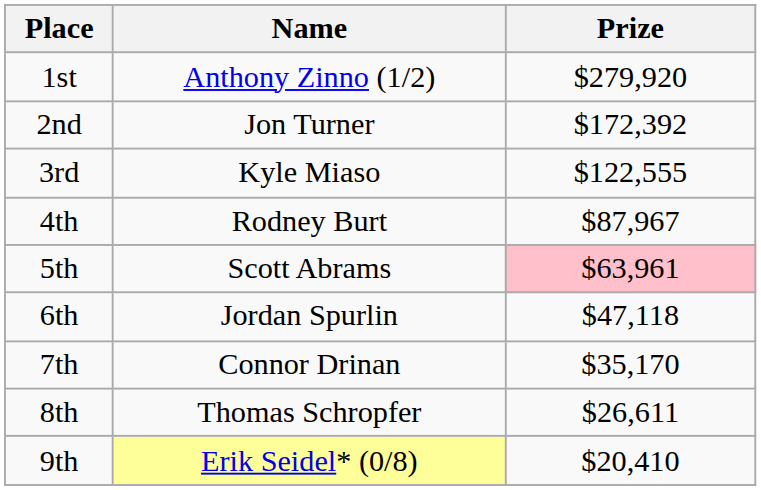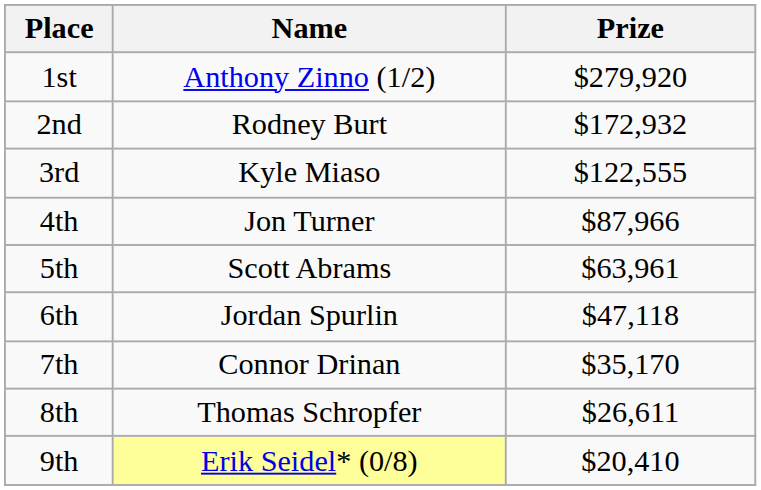 <table class="wikitable">
 <tr>
 <th width="50">Place</th>
 <th width="200">Name</th>
 <th width="125">Prize</th>
 </tr>
 <tr>
 <td align = "center">1st</td>
 <td align = "center"><a href='#'>Anthony Zinno</a> (1/2)</td>
 <td align = "center">$279,920</td>
 </tr>
 <tr>
 <td align = "center">2nd</td>
-<td align = "center">Jon Turner</td>
-<td align = "center">$172,392</td>
+<td align = "center">Rodney Burt</td>
+<td align = "center">$172,932</td>
 </tr>
 <tr>
 <td align = "center">3rd</td>
 <td align = "center">Kyle Miaso</td>
 <td align = "center">$122,555</td>
 </tr>
 <tr>
 <td align = "center">4th</td>
-<td align = "center">Rodney Burt</td>
-<td align = "center">$87,967</td>
+<td align = "center">Jon Turner</td>
+<td align = "center">$87,966</td>
 </tr>
 <tr>
 <td align = "center">5th</td>
 <td align = "center">Scott Abrams</td>
-<td align = "center" style="background: pink;">$63,961</td>
+<td align = "center">$63,961</td>
 </tr>
 <tr>
 <td align = "center">6th</td>
 <td align = "center">Jordan Spurlin</td>
 <td align = "center">$47,118</td>
 </tr>
 <tr>
 <td align = "center">7th</td>
 <td align = "center">Connor Drinan</td>
 <td align = "center">$35,170</td>
 </tr>
 <tr>
 <td align = "center">8th</td>
 <td align = "center">Thomas Schropfer</td>
 <td align = "center">$26,611</td>
 </tr>
 <tr>
 <td align = "center">9th</td>
 <td align = "center" "center" bgcolor="#FFFF99"><a href='#'>Erik Seidel</a>* (0/8)</td>
 <td align = "center">$20,410</td>
 </tr>
 </table>
